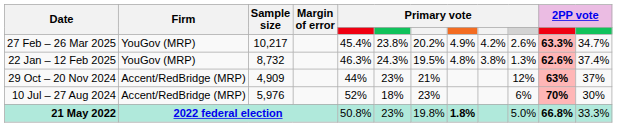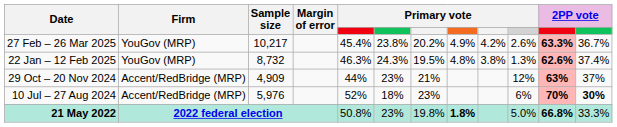 <table class="nowrap wikitable tpl-blanktable" style=text-align:center;font-size:90%>
 <tr>
 <th rowspan=2>Date</th>
 <th rowspan=2>Firm</th>
 <th rowspan=2>Sample<br>size</th>
 <th rowspan=2>Margin<br>of error</th>
 <th colspan=6>Primary vote</th>
 <th colspan=2 class=unsortable style=background:#ebbce3><a href='#'>2PP vote</a></th>
 </tr>
 <tr>
 <th class="unsortable" style="background:#F00011"></th>
 <th class=unsortable style=background:#10C25B></th>
 <th class="unsortable" style=background:></th>
 <th class=unsortable style=background:#f36c21></th>
 <th class=unsortable style=background:></th>
 <th class=unsortable style=background:lightgray></th>
 <th class="unsortable" style="background:#F00011"></th>
 <th class=unsortable style=background:#10C25B></th>
 </tr>
 <tr>
 <td align=right>27 Feb – 26 Mar 2025</td>
 <td align=left>YouGov (MRP)</td>
 <td>10,217</td>
 <td></td>
 <td>45.4%</td>
 <td>23.8%</td>
 <td>20.2%</td>
 <td>4.9%</td>
 <td>4.2%</td>
 <td>2.6%</td>
 <th style=background:#FFB6B6>63.3%</th>
-<td>34.7%</td>
+<td>36.7%</td>
 </tr>
 <tr>
 <td align=right>22 Jan – 12 Feb 2025</td>
 <td align=left>YouGov (MRP)</td>
 <td>8,732</td>
 <td></td>
 <td>46.3%</td>
 <td>24.3%</td>
 <td>19.5%</td>
 <td>4.8%</td>
 <td>3.8%</td>
 <td>1.3%</td>
 <th style=background:#FFB6B6>62.6%</th>
 <td>37.4%</td>
 </tr>
 <tr>
 <td align=right>29 Oct – 20 Nov 2024</td>
 <td align=left>Accent/RedBridge (MRP)</td>
 <td>4,909</td>
 <td></td>
 <td>44%</td>
 <td>23%</td>
 <td>21%</td>
 <td></td>
 <td></td>
 <td>12%</td>
 <th style=background:#FFB6B6>63%</th>
 <td>37%</td>
 </tr>
 <tr>
 <td align=right>10 Jul – 27 Aug 2024</td>
 <td align=left>Accent/RedBridge (MRP)</td>
 <td>5,976</td>
 <td></td>
 <td>52%</td>
 <td>18%</td>
 <td>23%</td>
 <td></td>
 <td></td>
 <td>6%</td>
 <th style=background:#FFB6B6>70%</th>
-<td>30%</td>
+<td><strong>30%</strong></td>
 </tr>
 <tr style="background:#b0e9db">
 <td style="text-align:right" data-sort-value="21-May-2022"><strong>21 May 2022</strong></td>
 <td colspan="3" style="text-align:center"><strong><a href='#'>2022 federal election</a></strong></td>
 <td>50.8%</td>
 <td>23%</td>
 <td>19.8%</td>
 <td><strong>1.8%</strong></td>
 <td></td>
 <td>5.0%</td>
 <td><strong>66.8%</strong></td>
 <td>33.3%</td>
 </tr>
 </table>
